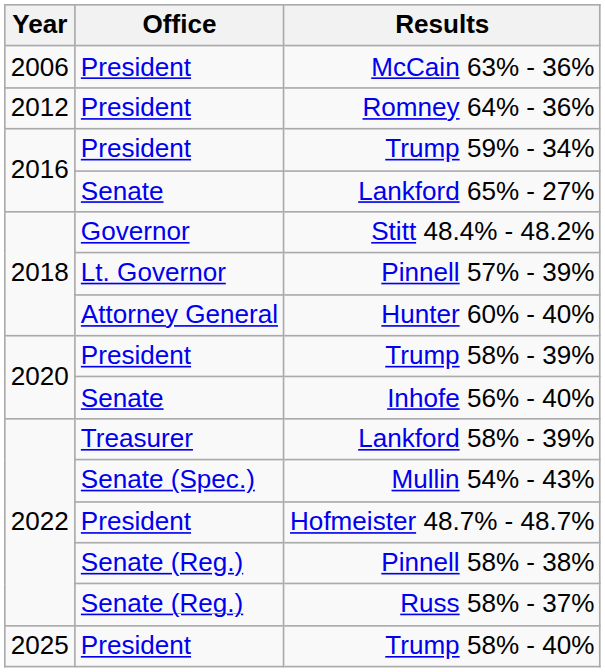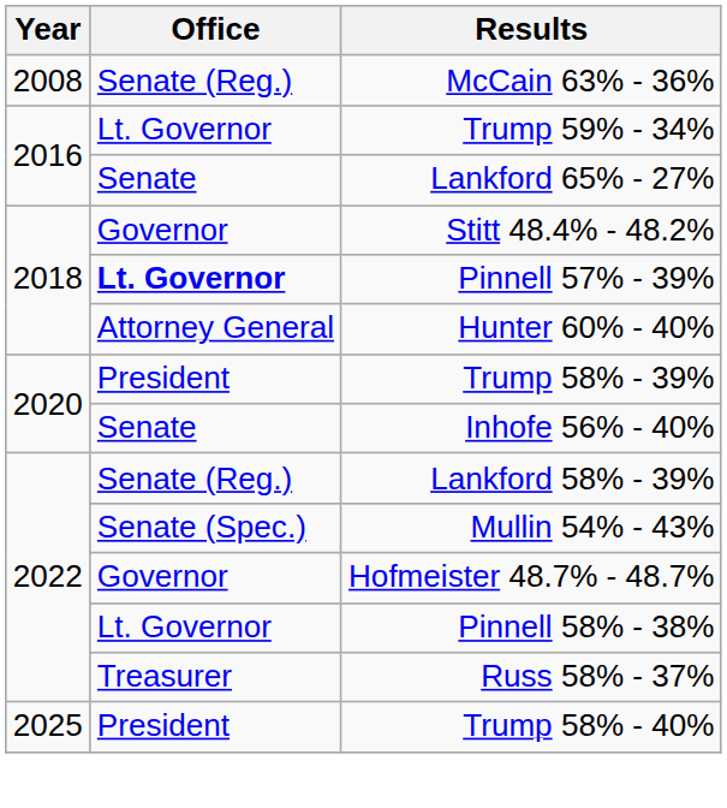 <table class=wikitable>
 <tr>
 <th>Year</th>
 <th>Office</th>
 <th>Results</th>
 </tr>
 <tr>
-<td>2006</td>
-<td><a href='#'>President</a></td>
+<td>2008</td>
+<td><a href='#'>Senate (Reg.)</a></td>
 <td align="right" ><a href='#'>McCain</a> 63% - 36%</td>
 </tr>
 <tr>
-<td>2012</td>
-<td><a href='#'>President</a></td>
-<td align="right" ><a href='#'>Romney</a> 64% - 36%</td>
-</tr>
-<tr>
 <td rowspan=2>2016</td>
-<td><a href='#'>President</a></td>
+<td><a href='#'>Lt. Governor</a></td>
 <td align="right" ><a href='#'>Trump</a> 59% - 34%</td>
 </tr>
 <tr>
 <td><a href='#'>Senate</a></td>
 <td align="right" ><a href='#'>Lankford</a> 65% - 27%</td>
 </tr>
 <tr>
 <td rowspan=3>2018</td>
 <td><a href='#'>Governor</a></td>
 <td align="right" ><a href='#'>Stitt</a> 48.4% - 48.2%</td>
 </tr>
 <tr>
-<td><a href='#'>Lt. Governor</a></td>
+<td><strong><a href='#'>Lt. Governor</a></strong></td>
 <td align="right" ><a href='#'>Pinnell</a> 57% - 39%</td>
 </tr>
 <tr>
 <td><a href='#'>Attorney General</a></td>
 <td align="right" ><a href='#'>Hunter</a> 60% - 40%</td>
 </tr>
 <tr>
 <td rowspan=2>2020</td>
 <td><a href='#'>President</a></td>
 <td align="right" ><a href='#'>Trump</a> 58% - 39%</td>
 </tr>
 <tr>
 <td><a href='#'>Senate</a></td>
 <td align="right" ><a href='#'>Inhofe</a> 56% - 40%</td>
 </tr>
 <tr>
 <td rowspan=5>2022</td>
-<td><a href='#'>Treasurer</a></td>
+<td><a href='#'>Senate (Reg.)</a></td>
 <td align="right" ><a href='#'>Lankford</a> 58% - 39%</td>
 </tr>
 <tr>
 <td><a href='#'>Senate (Spec.)</a></td>
 <td align="right" ><a href='#'>Mullin</a> 54% - 43%</td>
 </tr>
 <tr>
-<td><a href='#'>President</a></td>
+<td><a href='#'>Governor</a></td>
 <td align="right" ><a href='#'>Hofmeister</a> 48.7% - 48.7%</td>
 </tr>
 <tr>
-<td><a href='#'>Senate (Reg.)</a></td>
+<td><a href='#'>Lt. Governor</a></td>
 <td align="right" ><a href='#'>Pinnell</a> 58% - 38%</td>
 </tr>
 <tr>
-<td><a href='#'>Senate (Reg.)</a></td>
+<td><a href='#'>Treasurer</a></td>
 <td align="right" ><a href='#'>Russ</a> 58% - 37%</td>
 </tr>
 <tr>
 <td>2025</td>
 <td><a href='#'>President</a></td>
 <td align="right" ><a href='#'>Trump</a> 58% - 40%</td>
 </tr>
 </table>
